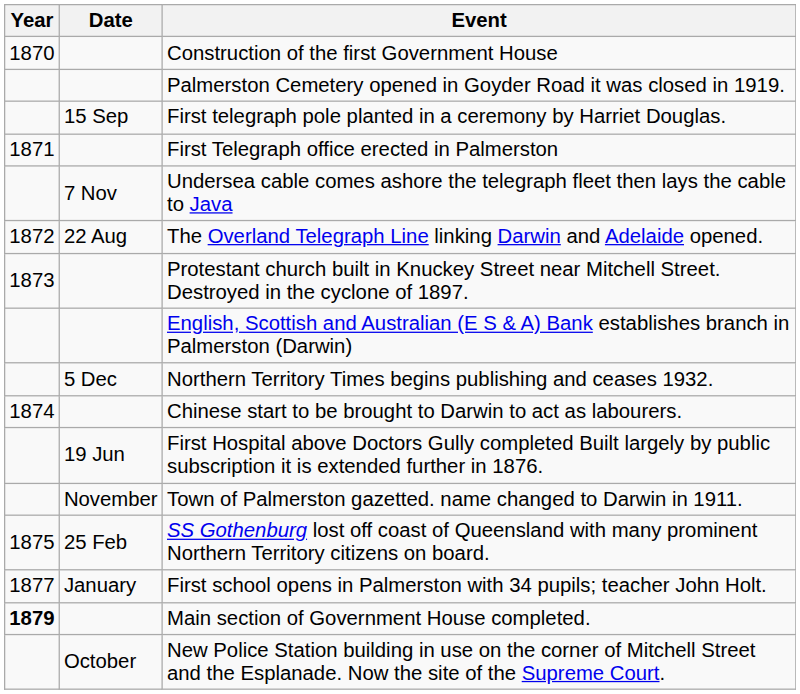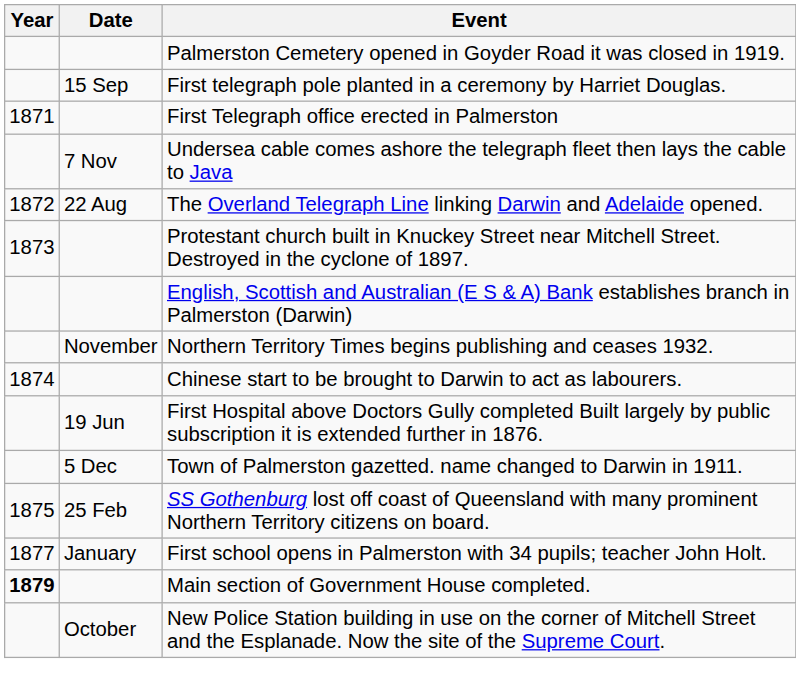 <table class="wikitable" style="width:100%">
 <tr>
 <th style="width:6%">Year</th>
 <th style="width:10%">Date</th>
 <th>Event</th>
-</tr>
-<tr>
-<td>1870</td>
-<td></td>
-<td>Construction of the first Government House</td>
 </tr>
 <tr>
 <td></td>
 <td></td>
 <td>Palmerston Cemetery opened in Goyder Road it was closed in 1919.</td>
 </tr>
 <tr>
 <td></td>
 <td>15 Sep</td>
 <td>First telegraph pole planted in a ceremony by Harriet Douglas.</td>
 </tr>
 <tr>
 <td>1871</td>
 <td></td>
 <td>First Telegraph office erected in Palmerston</td>
 </tr>
 <tr>
 <td></td>
 <td>7 Nov</td>
 <td>Undersea cable comes ashore the telegraph fleet then lays the cable to <a href='#'>Java</a></td>
 </tr>
 <tr>
 <td>1872</td>
 <td>22 Aug</td>
 <td>The <a href='#'>Overland Telegraph Line</a> linking <a href='#'>Darwin</a> and <a href='#'>Adelaide</a> opened.</td>
 </tr>
 <tr>
 <td>1873</td>
 <td></td>
 <td>Protestant church built in Knuckey Street near Mitchell Street. Destroyed in the cyclone of 1897.</td>
 </tr>
 <tr>
 <td></td>
 <td></td>
 <td><a href='#'>English, Scottish and Australian (E S & A) Bank</a> establishes branch in Palmerston (Darwin)</td>
 </tr>
 <tr>
 <td></td>
-<td>5 Dec</td>
+<td>November</td>
 <td>Northern Territory Times begins publishing and ceases 1932.</td>
 </tr>
 <tr>
 <td>1874</td>
 <td></td>
 <td>Chinese start to be brought to Darwin to act as labourers.</td>
 </tr>
 <tr>
 <td></td>
 <td>19 Jun</td>
 <td>First Hospital above Doctors Gully completed Built largely by public subscription it is extended further in 1876.</td>
 </tr>
 <tr>
 <td></td>
-<td>November</td>
+<td>5 Dec</td>
 <td>Town of Palmerston gazetted. name changed to Darwin in 1911.</td>
 </tr>
 <tr>
 <td>1875</td>
 <td>25 Feb</td>
 <td><em><a href='#'>SS Gothenburg</a></em> lost off coast of Queensland with many prominent Northern Territory citizens on board.</td>
 </tr>
 <tr>
 <td>1877</td>
 <td>January</td>
 <td>First school opens in Palmerston with 34 pupils; teacher John Holt.</td>
 </tr>
 <tr>
 <td><strong>1879</strong></td>
 <td></td>
 <td>Main section of Government House completed.</td>
 </tr>
 <tr>
 <td></td>
 <td>October</td>
 <td>New Police Station building in use on the corner of Mitchell Street and the Esplanade. Now the site of the <a href='#'>Supreme Court</a>.</td>
 </tr>
 </table>
